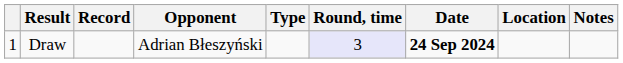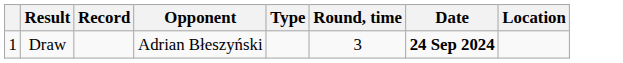 <table class="wikitable" style="text-align:center">
 <tr>
 <th></th>
 <th>Result</th>
 <th>Record</th>
 <th>Opponent</th>
 <th>Type</th>
 <th>Round, time</th>
 <th>Date</th>
 <th>Location</th>
-<th>Notes</th>
 </tr>
 <tr>
 <td>1</td>
 <td>Draw</td>
 <td></td>
 <td style="text-align:left;">Adrian Błeszyński</td>
 <td></td>
-<td style="background: lavender;">3</td>
+<td>3</td>
 <td><strong>24 Sep 2024</strong></td>
 <td style="text-align:left;"></td>
-<td></td>
 </tr>
 </table>
